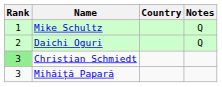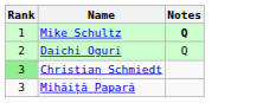 <table class="wikitable" style="text-align:center;">
 <tr>
 <th>Rank</th>
 <th>Name</th>
-<th>Country</th>
 <th>Notes</th>
 </tr>
 <tr bgcolor=ccffcc>
 <td>1</td>
 <td align=left><a href='#'>Mike Schultz</a></td>
-<td align=left></td>
-<td>Q</td>
+<td><strong>Q</strong></td>
 </tr>
 <tr bgcolor=ccffcc>
 <td>2</td>
 <td align=left><a href='#'>Daichi Oguri</a></td>
-<td align=left></td>
 <td>Q</td>
 </tr>
 <tr>
 <td style="background: lightgreen;">3</td>
 <td align=left><a href='#'>Christian Schmiedt</a></td>
-<td align=left></td>
 <td></td>
 </tr>
 <tr>
 <td>3</td>
 <td align=left><a href='#'>Mihăiță Papară</a></td>
-<td align=left></td>
 <td></td>
 </tr>
 </table>
